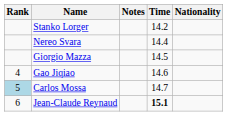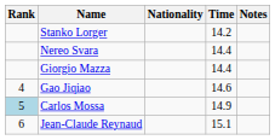 <table class="wikitable sortable" style="text-align:center">
 <tr>
 <th>Rank</th>
 <th>Name</th>
+<th>Nationality</th>
+<th>Time</th>
 <th>Notes</th>
-<th>Time</th>
-<th>Nationality</th>
 </tr>
 <tr>
 <td></td>
 <td align=left><a href='#'>Stanko Lorger</a></td>
+<td align=left></td>
+<td>14.2</td>
 <td></td>
-<td>14.2</td>
-<td align=left></td>
 </tr>
 <tr>
 <td></td>
 <td align=left><a href='#'>Nereo Svara</a></td>
+<td align=left></td>
+<td>14.4</td>
 <td></td>
-<td>14.4</td>
-<td align=left></td>
 </tr>
 <tr>
 <td></td>
 <td align=left><a href='#'>Giorgio Mazza</a></td>
+<td align=left></td>
+<td>14.4</td>
 <td></td>
-<td>14.5</td>
-<td align=left></td>
 </tr>
 <tr>
 <td>4</td>
 <td align=left><a href='#'>Gao Jiqiao</a></td>
+<td align=left></td>
+<td>14.6</td>
 <td></td>
-<td>14.6</td>
-<td align=left></td>
 </tr>
 <tr>
 <td style="background: lightblue;">5</td>
 <td align=left><a href='#'>Carlos Mossa</a></td>
+<td align=left></td>
+<td>14.9</td>
 <td></td>
-<td>14.7</td>
-<td align=left></td>
 </tr>
 <tr>
 <td>6</td>
 <td align=left><a href='#'>Jean-Claude Reynaud</a></td>
+<td align=left></td>
+<td>15.1</td>
 <td></td>
-<td><strong>15.1</strong></td>
-<td align=left></td>
 </tr>
 </table>
